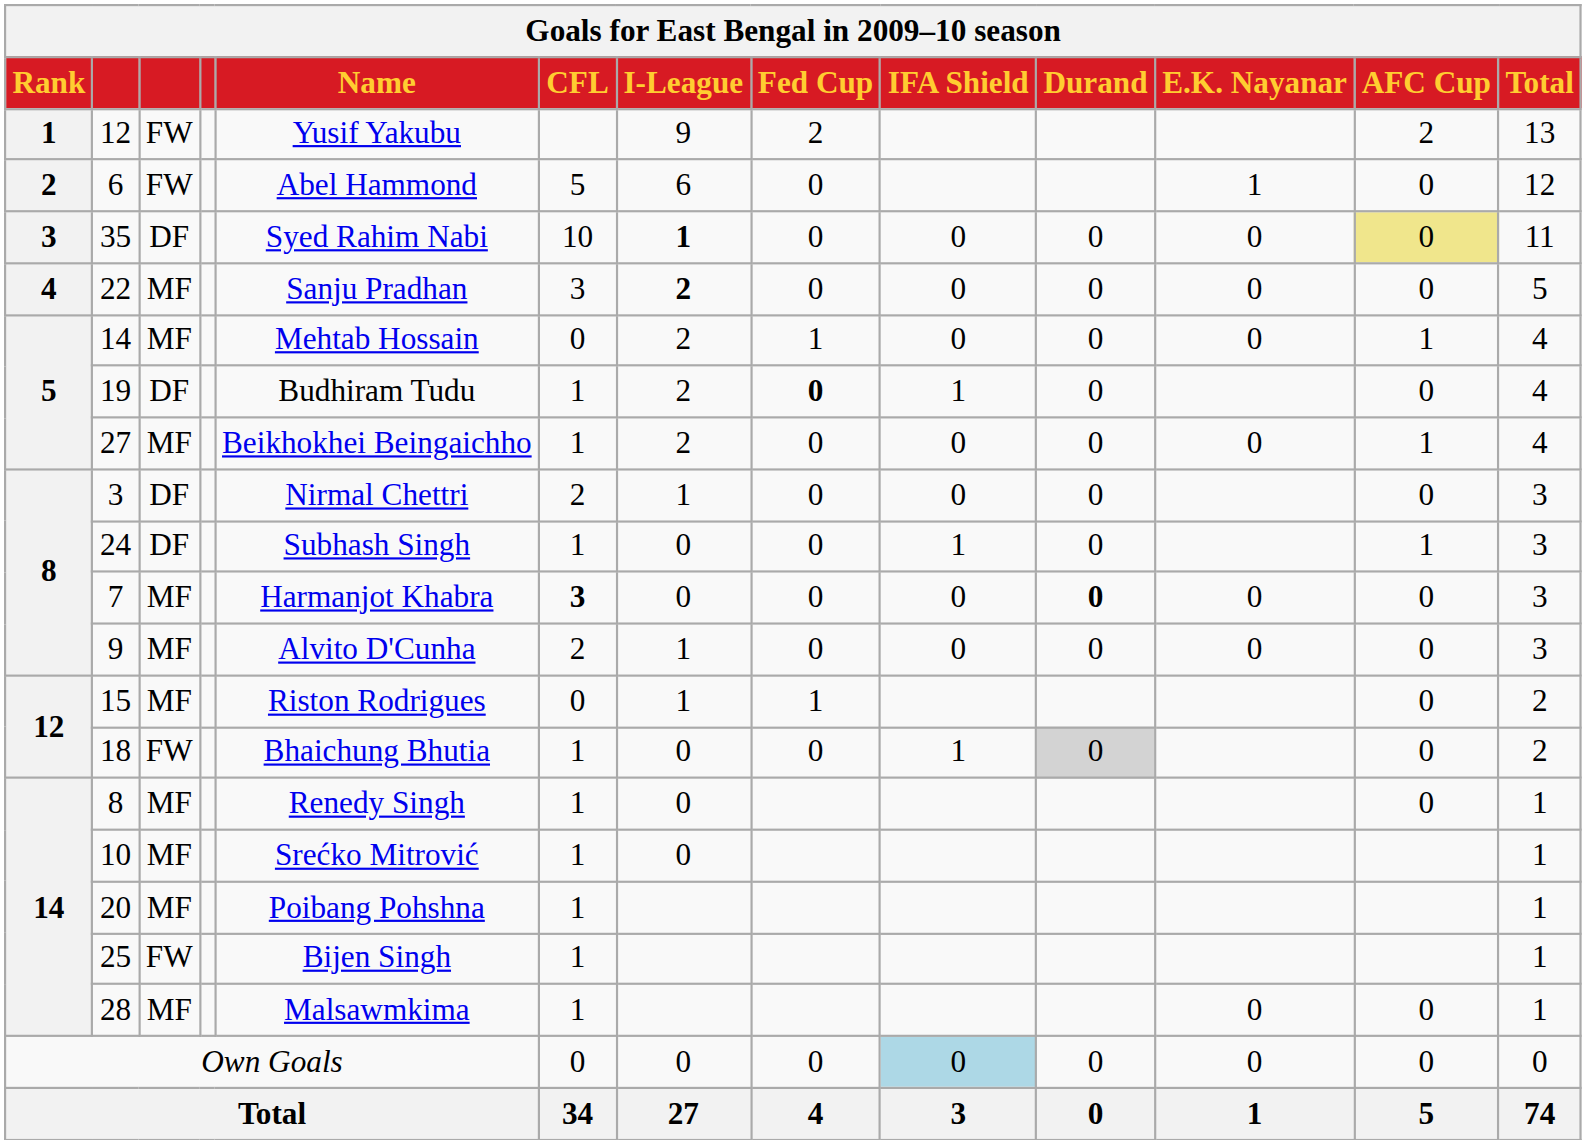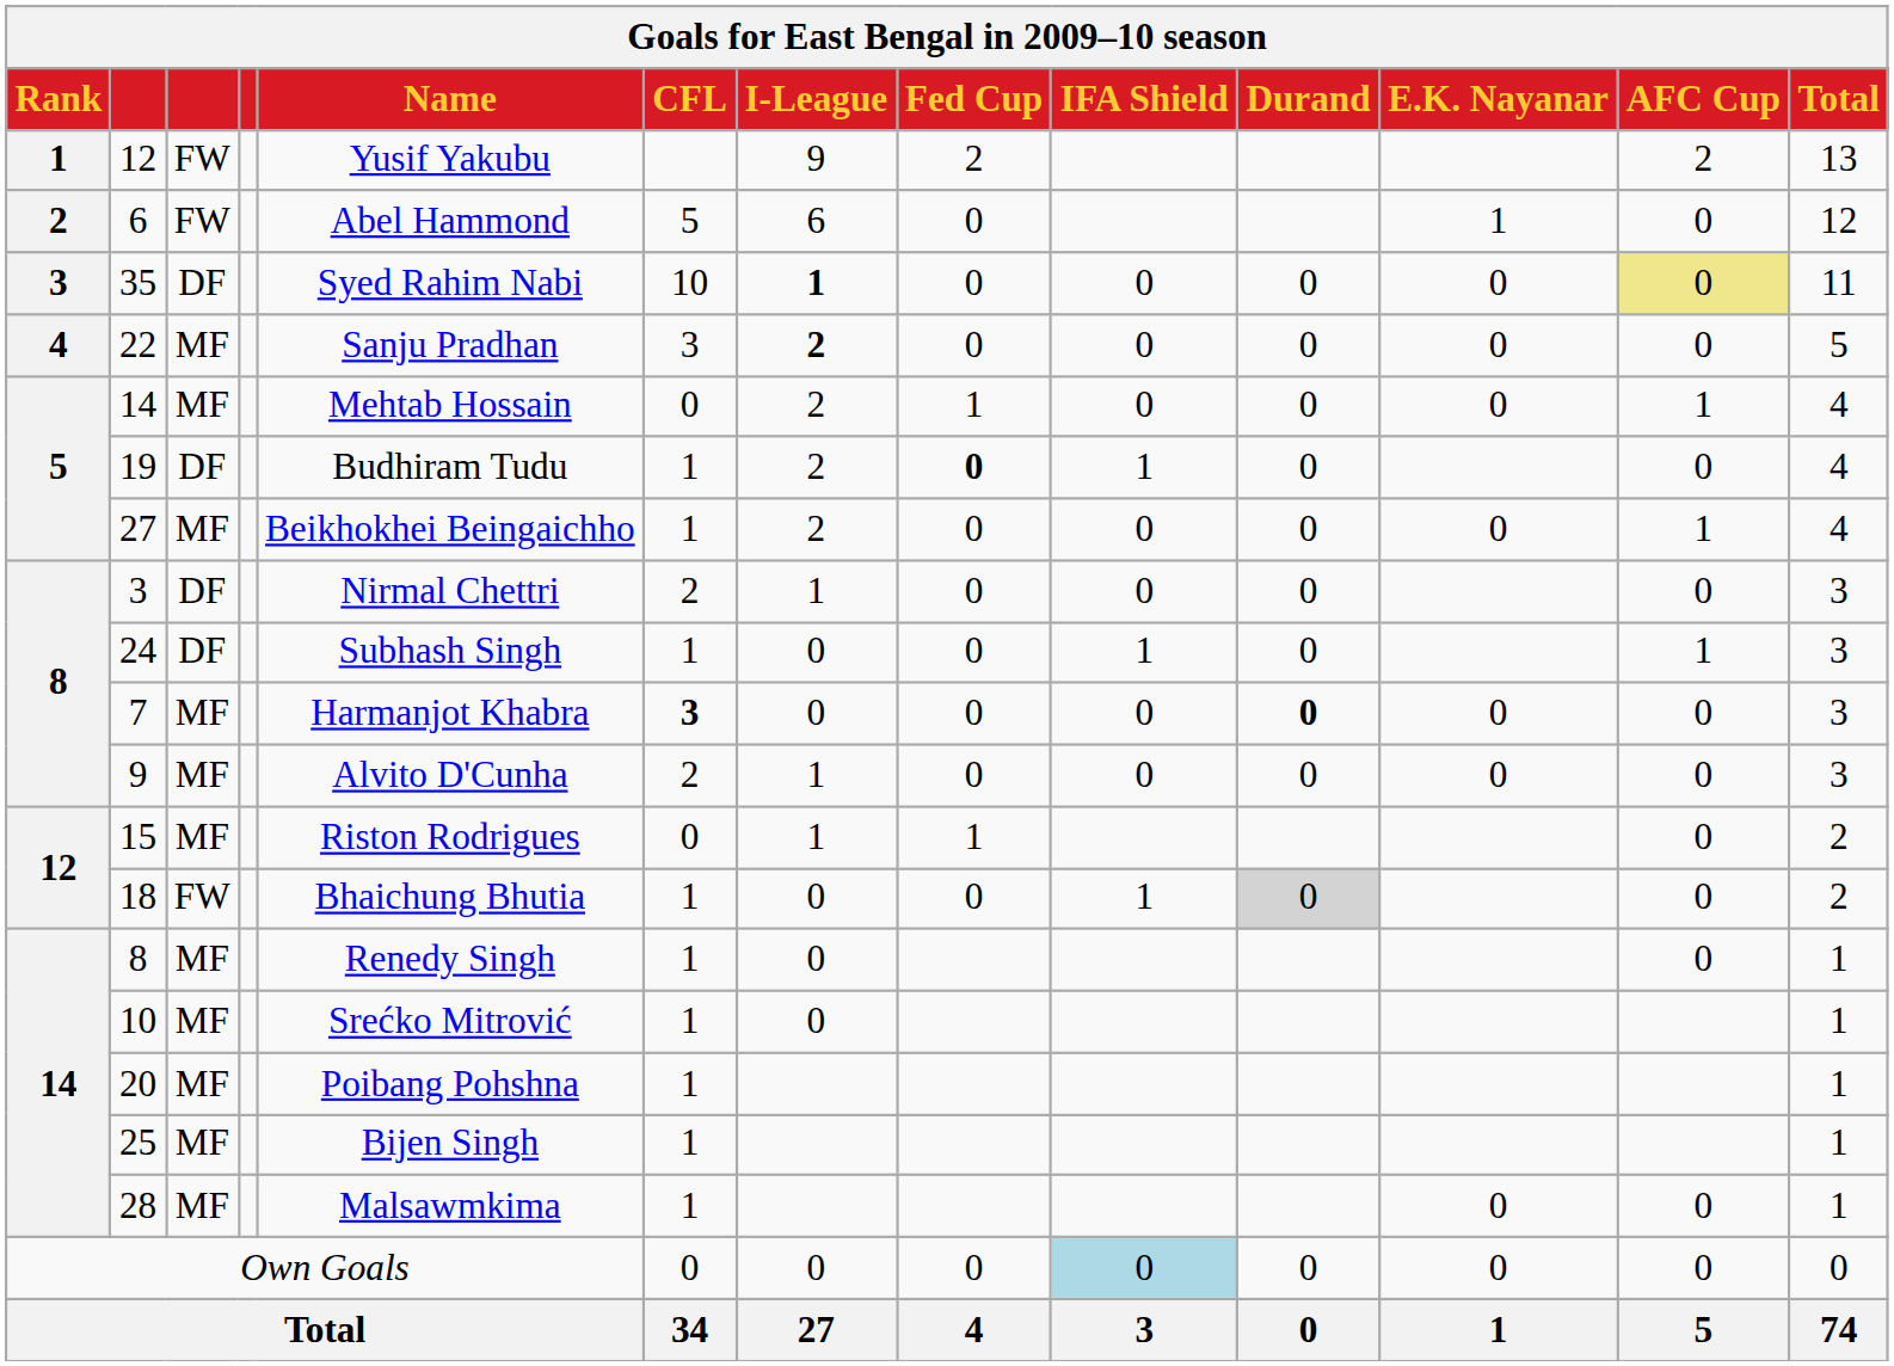 <table class="wikitable" style="text-align:center; font-size:90%">
 <tr>
 <th colspan="13">Goals for East Bengal in 2009–10 season</th>
 </tr>
 <tr>
 <th style="background:#d71a23; color:#ffcd31; text-align:center;">Rank</th>
 <th style="background:#d71a23; color:#ffcd31; text-align:center;"></th>
 <th style="background:#d71a23; color:#ffcd31; text-align:center;"></th>
 <th style="background:#d71a23; color:#ffcd31; text-align:center;"></th>
 <th style="background:#d71a23; color:#ffcd31; text-align:center;">Name</th>
 <th style="background:#d71a23; color:#ffcd31; text-align:center;">CFL</th>
 <th style="background:#d71a23; color:#ffcd31; text-align:center;">I-League</th>
 <th style="background:#d71a23; color:#ffcd31; text-align:center;">Fed Cup</th>
 <th style="background:#d71a23; color:#ffcd31; text-align:center;">IFA Shield</th>
 <th style="background:#d71a23; color:#ffcd31; text-align:center;">Durand</th>
 <th style="background:#d71a23; color:#ffcd31; text-align:center;">E.K. Nayanar</th>
 <th style="background:#d71a23; color:#ffcd31; text-align:center;">AFC Cup</th>
 <th style="background:#d71a23; color:#ffcd31; text-align:center;">Total</th>
 </tr>
 <tr>
 <th>1</th>
 <td>12</td>
 <td>FW</td>
 <td></td>
 <td><a href='#'>Yusif Yakubu</a></td>
 <td></td>
 <td>9</td>
 <td>2</td>
 <td></td>
 <td></td>
 <td></td>
 <td>2</td>
 <td>13</td>
 </tr>
 <tr>
 <th>2</th>
 <td>6</td>
 <td>FW</td>
 <td></td>
 <td><a href='#'>Abel Hammond</a></td>
 <td>5</td>
 <td>6</td>
 <td>0</td>
 <td></td>
 <td></td>
 <td>1</td>
 <td>0</td>
 <td>12</td>
 </tr>
 <tr>
 <th>3</th>
 <td>35</td>
 <td>DF</td>
 <td></td>
 <td><a href='#'>Syed Rahim Nabi</a></td>
 <td>10</td>
 <td><strong>1</strong></td>
 <td>0</td>
 <td>0</td>
 <td>0</td>
 <td>0</td>
 <td style="background: khaki;">0</td>
 <td>11</td>
 </tr>
 <tr>
 <th>4</th>
 <td>22</td>
 <td>MF</td>
 <td></td>
 <td><a href='#'>Sanju Pradhan</a></td>
 <td>3</td>
 <td><strong>2</strong></td>
 <td>0</td>
 <td>0</td>
 <td>0</td>
 <td>0</td>
 <td>0</td>
 <td>5</td>
 </tr>
 <tr>
 <th rowspan="3">5</th>
 <td>14</td>
 <td>MF</td>
 <td></td>
 <td><a href='#'>Mehtab Hossain</a></td>
 <td>0</td>
 <td>2</td>
 <td>1</td>
 <td>0</td>
 <td>0</td>
 <td>0</td>
 <td>1</td>
 <td>4</td>
 </tr>
 <tr>
 <td>19</td>
 <td>DF</td>
 <td></td>
 <td>Budhiram Tudu</td>
 <td>1</td>
 <td>2</td>
 <td><strong>0</strong></td>
 <td>1</td>
 <td>0</td>
 <td></td>
 <td>0</td>
 <td>4</td>
 </tr>
 <tr>
 <td>27</td>
 <td>MF</td>
 <td></td>
 <td><a href='#'>Beikhokhei Beingaichho</a></td>
 <td>1</td>
 <td>2</td>
 <td>0</td>
 <td>0</td>
 <td>0</td>
 <td>0</td>
 <td>1</td>
 <td>4</td>
 </tr>
 <tr>
 <th rowspan="4">8</th>
 <td>3</td>
 <td>DF</td>
 <td></td>
 <td><a href='#'>Nirmal Chettri</a></td>
 <td>2</td>
 <td>1</td>
 <td>0</td>
 <td>0</td>
 <td>0</td>
 <td></td>
 <td>0</td>
 <td>3</td>
 </tr>
 <tr>
 <td>24</td>
 <td>DF</td>
 <td></td>
 <td><a href='#'>Subhash Singh</a></td>
 <td>1</td>
 <td>0</td>
 <td>0</td>
 <td>1</td>
 <td>0</td>
 <td></td>
 <td>1</td>
 <td>3</td>
 </tr>
 <tr>
 <td>7</td>
 <td>MF</td>
 <td></td>
 <td><a href='#'>Harmanjot Khabra</a></td>
 <td><strong>3</strong></td>
 <td>0</td>
 <td>0</td>
 <td>0</td>
 <td><strong>0</strong></td>
 <td>0</td>
 <td>0</td>
 <td>3</td>
 </tr>
 <tr>
 <td>9</td>
 <td>MF</td>
 <td></td>
 <td><a href='#'>Alvito D'Cunha</a></td>
 <td>2</td>
 <td>1</td>
 <td>0</td>
 <td>0</td>
 <td>0</td>
 <td>0</td>
 <td>0</td>
 <td>3</td>
 </tr>
 <tr>
 <th rowspan="2">12</th>
 <td>15</td>
 <td>MF</td>
 <td></td>
 <td><a href='#'>Riston Rodrigues</a></td>
 <td>0</td>
 <td>1</td>
 <td>1</td>
 <td></td>
 <td></td>
 <td></td>
 <td>0</td>
 <td>2</td>
 </tr>
 <tr>
 <td>18</td>
 <td>FW</td>
 <td></td>
 <td><a href='#'>Bhaichung Bhutia</a></td>
 <td>1</td>
 <td>0</td>
 <td>0</td>
 <td>1</td>
 <td style="background: lightgrey;">0</td>
 <td></td>
 <td>0</td>
 <td>2</td>
 </tr>
 <tr>
 <th rowspan="5">14</th>
 <td>8</td>
 <td>MF</td>
 <td></td>
 <td><a href='#'>Renedy Singh</a></td>
 <td>1</td>
 <td>0</td>
 <td></td>
 <td></td>
 <td></td>
 <td></td>
 <td>0</td>
 <td>1</td>
 </tr>
 <tr>
 <td>10</td>
 <td>MF</td>
 <td></td>
 <td><a href='#'>Srećko Mitrović</a></td>
 <td>1</td>
 <td>0</td>
 <td></td>
 <td></td>
 <td></td>
 <td></td>
 <td></td>
 <td>1</td>
 </tr>
 <tr>
 <td>20</td>
 <td>MF</td>
 <td></td>
 <td><a href='#'>Poibang Pohshna</a></td>
 <td>1</td>
 <td></td>
 <td></td>
 <td></td>
 <td></td>
 <td></td>
 <td></td>
 <td>1</td>
 </tr>
 <tr>
 <td>25</td>
-<td>FW</td>
+<td>MF</td>
 <td></td>
 <td><a href='#'>Bijen Singh</a></td>
 <td>1</td>
 <td></td>
 <td></td>
 <td></td>
 <td></td>
 <td></td>
 <td></td>
 <td>1</td>
 </tr>
 <tr>
 <td>28</td>
 <td>MF</td>
 <td></td>
 <td><a href='#'>Malsawmkima</a></td>
 <td>1</td>
 <td></td>
 <td></td>
 <td></td>
 <td></td>
 <td>0</td>
 <td>0</td>
 <td>1</td>
 </tr>
 <tr>
 <td colspan="5"><em>Own Goals</em></td>
 <td>0</td>
 <td>0</td>
 <td>0</td>
 <td style="background: lightblue;">0</td>
 <td>0</td>
 <td>0</td>
 <td>0</td>
 <td>0</td>
 </tr>
 <tr>
 <th colspan="5">Total</th>
 <th>34</th>
 <th>27</th>
 <th>4</th>
 <th>3</th>
 <th>0</th>
 <th>1</th>
 <th>5</th>
 <th>74</th>
 </tr>
 </table>
